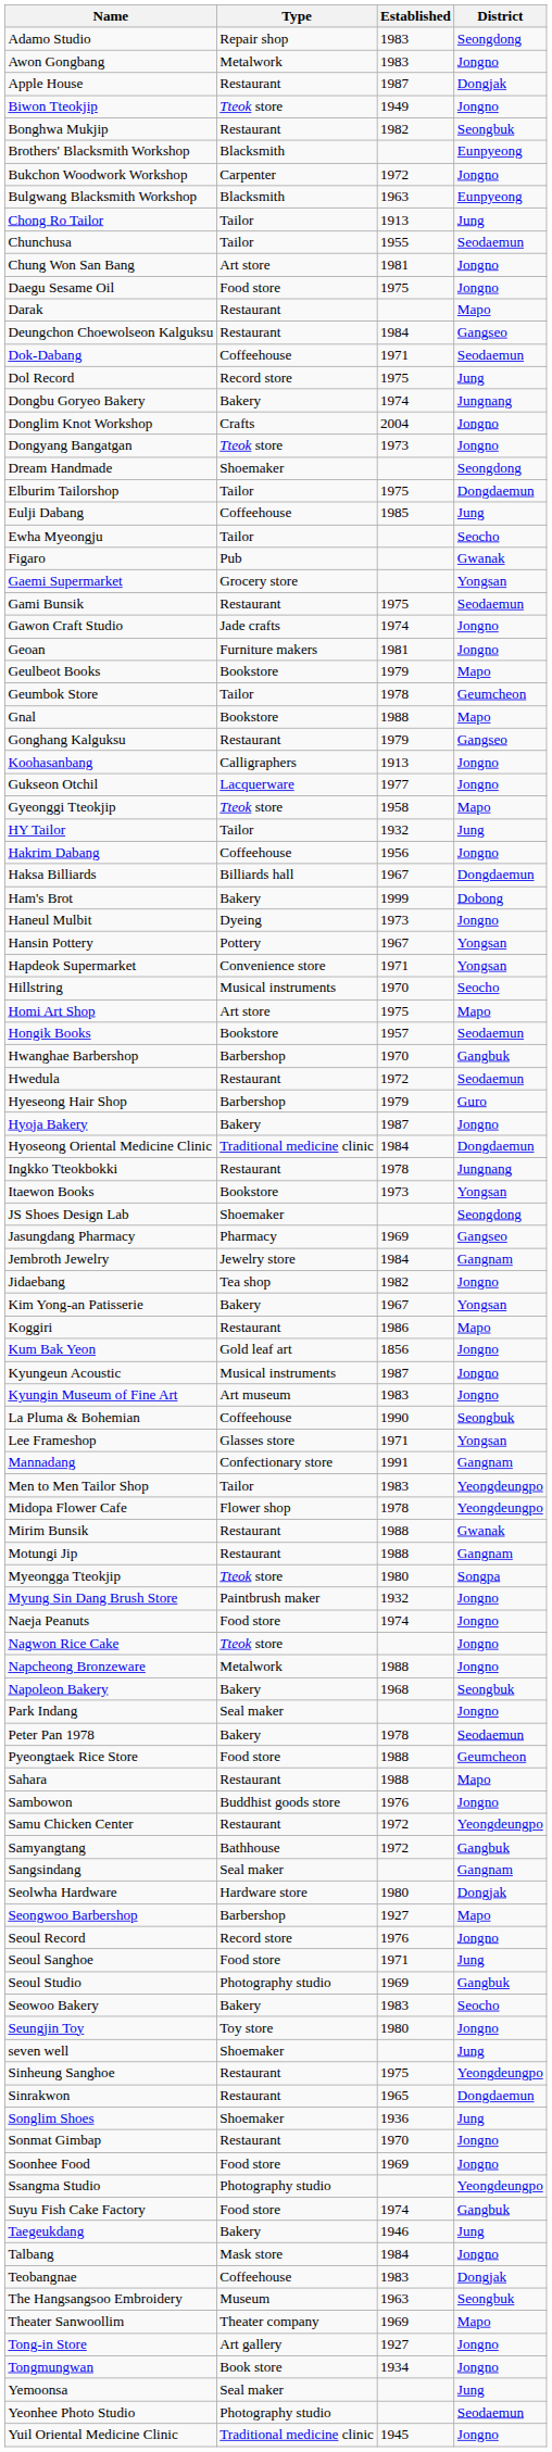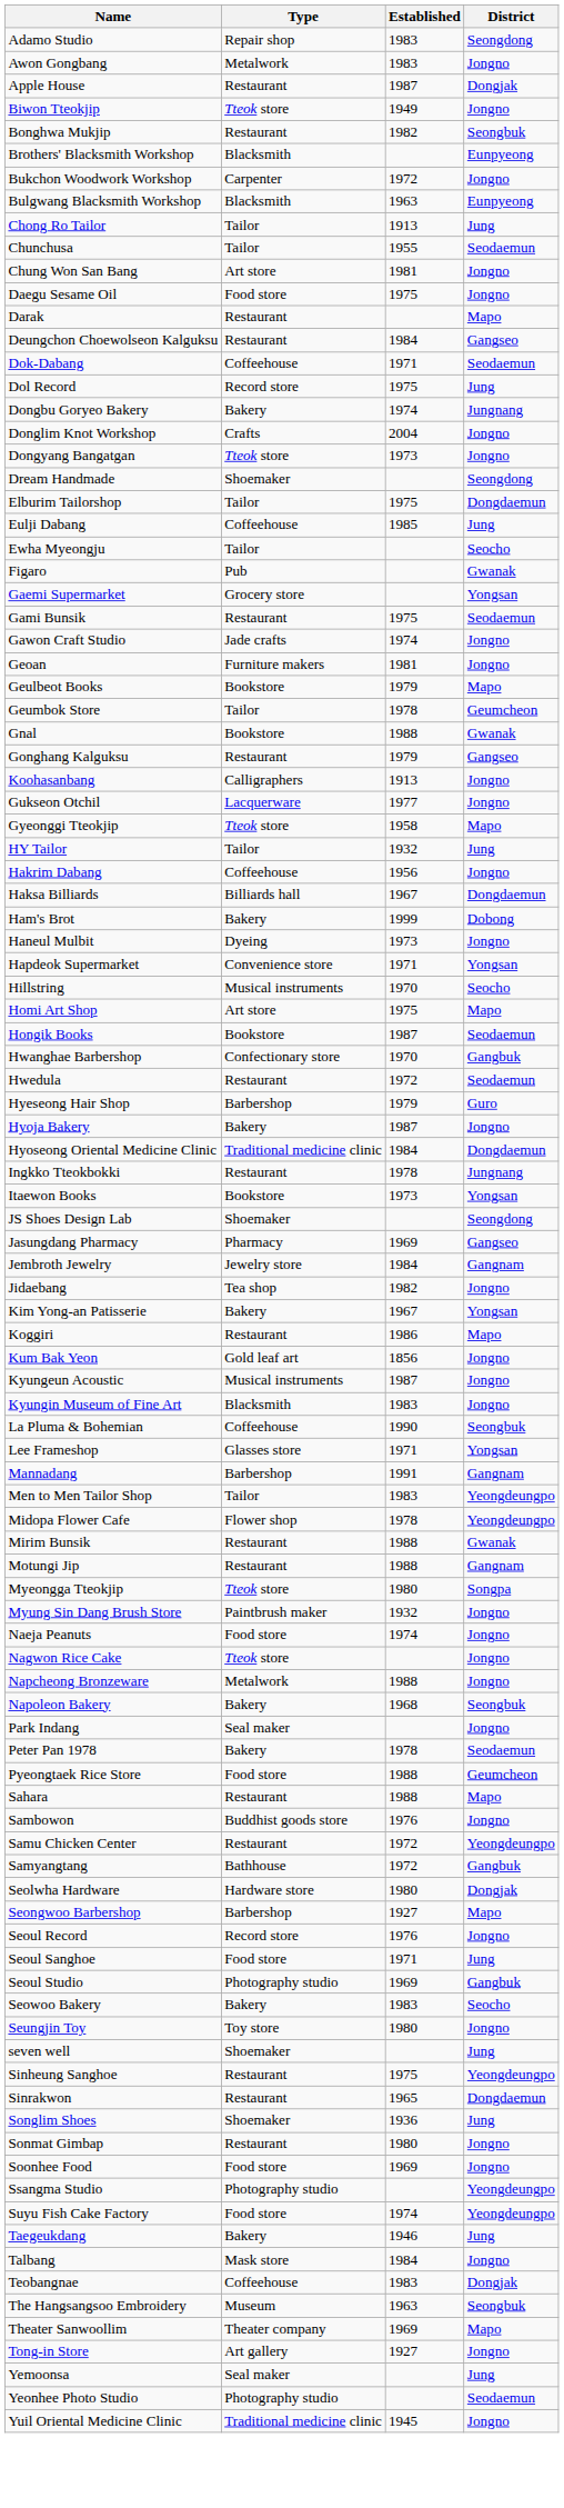 <table class="wikitable sortable">
 <tr>
 <th>Name</th>
 <th>Type</th>
 <th>Established</th>
 <th>District</th>
 </tr>
 <tr>
 <td>Adamo Studio</td>
 <td>Repair shop</td>
 <td>1983</td>
 <td><a href='#'>Seongdong</a></td>
 </tr>
 <tr>
 <td>Awon Gongbang</td>
 <td>Metalwork</td>
 <td>1983</td>
 <td><a href='#'>Jongno</a></td>
 </tr>
 <tr>
 <td>Apple House</td>
 <td>Restaurant</td>
 <td>1987</td>
 <td><a href='#'>Dongjak</a></td>
 </tr>
 <tr>
 <td><a href='#'>Biwon Tteokjip</a></td>
 <td><em><a href='#'>Tteok</a></em> store</td>
 <td>1949</td>
 <td><a href='#'>Jongno</a></td>
 </tr>
 <tr>
 <td>Bonghwa Mukjip</td>
 <td>Restaurant</td>
 <td>1982</td>
 <td><a href='#'>Seongbuk</a></td>
 </tr>
 <tr>
 <td>Brothers' Blacksmith Workshop</td>
 <td>Blacksmith</td>
 <td></td>
 <td><a href='#'>Eunpyeong</a></td>
 </tr>
 <tr>
 <td>Bukchon Woodwork Workshop</td>
 <td>Carpenter</td>
 <td>1972</td>
 <td><a href='#'>Jongno</a></td>
 </tr>
 <tr>
 <td>Bulgwang Blacksmith Workshop</td>
 <td>Blacksmith</td>
 <td>1963</td>
 <td><a href='#'>Eunpyeong</a></td>
 </tr>
 <tr>
 <td><a href='#'>Chong Ro Tailor</a></td>
 <td>Tailor</td>
 <td>1913</td>
 <td><a href='#'>Jung</a></td>
 </tr>
 <tr>
 <td>Chunchusa</td>
 <td>Tailor</td>
 <td>1955</td>
 <td><a href='#'>Seodaemun</a></td>
 </tr>
 <tr>
 <td>Chung Won San Bang</td>
 <td>Art store</td>
 <td>1981</td>
 <td><a href='#'>Jongno</a></td>
 </tr>
 <tr>
 <td>Daegu Sesame Oil</td>
 <td>Food store</td>
 <td>1975</td>
 <td><a href='#'>Jongno</a></td>
 </tr>
 <tr>
 <td>Darak</td>
 <td>Restaurant</td>
 <td></td>
 <td><a href='#'>Mapo</a></td>
 </tr>
 <tr>
 <td>Deungchon Choewolseon Kalguksu</td>
 <td>Restaurant</td>
 <td>1984</td>
 <td><a href='#'>Gangseo</a></td>
 </tr>
 <tr>
 <td><a href='#'>Dok-Dabang</a></td>
 <td>Coffeehouse</td>
 <td>1971</td>
 <td><a href='#'>Seodaemun</a></td>
 </tr>
 <tr>
 <td>Dol Record</td>
 <td>Record store</td>
 <td>1975</td>
 <td><a href='#'>Jung</a></td>
 </tr>
 <tr>
 <td>Dongbu Goryeo Bakery</td>
 <td>Bakery</td>
 <td>1974</td>
 <td><a href='#'>Jungnang</a></td>
 </tr>
 <tr>
 <td>Donglim Knot Workshop</td>
 <td>Crafts</td>
 <td>2004</td>
 <td><a href='#'>Jongno</a></td>
 </tr>
 <tr>
 <td>Dongyang Bangatgan</td>
 <td><em><a href='#'>Tteok</a></em> store</td>
 <td>1973</td>
 <td><a href='#'>Jongno</a></td>
 </tr>
 <tr>
 <td>Dream Handmade</td>
 <td>Shoemaker</td>
 <td></td>
 <td><a href='#'>Seongdong</a></td>
 </tr>
 <tr>
 <td>Elburim Tailorshop</td>
 <td>Tailor</td>
 <td>1975</td>
 <td><a href='#'>Dongdaemun</a></td>
 </tr>
 <tr>
 <td>Eulji Dabang</td>
 <td>Coffeehouse</td>
 <td>1985</td>
 <td><a href='#'>Jung</a></td>
 </tr>
 <tr>
 <td>Ewha Myeongju</td>
 <td>Tailor</td>
 <td></td>
 <td><a href='#'>Seocho</a></td>
 </tr>
 <tr>
 <td>Figaro</td>
 <td>Pub</td>
 <td></td>
 <td><a href='#'>Gwanak</a></td>
 </tr>
 <tr>
 <td><a href='#'>Gaemi Supermarket</a></td>
 <td>Grocery store</td>
 <td></td>
 <td><a href='#'>Yongsan</a></td>
 </tr>
 <tr>
 <td>Gami Bunsik</td>
 <td>Restaurant</td>
 <td>1975</td>
 <td><a href='#'>Seodaemun</a></td>
 </tr>
 <tr>
 <td>Gawon Craft Studio</td>
 <td>Jade crafts</td>
 <td>1974</td>
 <td><a href='#'>Jongno</a></td>
 </tr>
 <tr>
 <td>Geoan</td>
 <td>Furniture makers</td>
 <td>1981</td>
 <td><a href='#'>Jongno</a></td>
 </tr>
 <tr>
 <td>Geulbeot Books</td>
 <td>Bookstore</td>
 <td>1979</td>
 <td><a href='#'>Mapo</a></td>
 </tr>
 <tr>
 <td>Geumbok Store</td>
 <td>Tailor</td>
 <td>1978</td>
 <td><a href='#'>Geumcheon</a></td>
 </tr>
 <tr>
 <td>Gnal</td>
 <td>Bookstore</td>
 <td>1988</td>
-<td><a href='#'>Mapo</a></td>
+<td><a href='#'>Gwanak</a></td>
 </tr>
 <tr>
 <td>Gonghang Kalguksu</td>
 <td>Restaurant</td>
 <td>1979</td>
 <td><a href='#'>Gangseo</a></td>
 </tr>
 <tr>
 <td><a href='#'>Koohasanbang</a></td>
 <td>Calligraphers</td>
 <td>1913</td>
 <td><a href='#'>Jongno</a></td>
 </tr>
 <tr>
 <td>Gukseon Otchil</td>
 <td><a href='#'>Lacquerware</a></td>
 <td>1977</td>
 <td><a href='#'>Jongno</a></td>
 </tr>
 <tr>
 <td>Gyeonggi Tteokjip</td>
 <td><em><a href='#'>Tteok</a></em> store</td>
 <td>1958</td>
 <td><a href='#'>Mapo</a></td>
 </tr>
 <tr>
 <td><a href='#'>HY Tailor</a></td>
 <td>Tailor</td>
 <td>1932</td>
 <td><a href='#'>Jung</a></td>
 </tr>
 <tr>
 <td><a href='#'>Hakrim Dabang</a></td>
 <td>Coffeehouse</td>
 <td>1956</td>
 <td><a href='#'>Jongno</a></td>
 </tr>
 <tr>
 <td>Haksa Billiards</td>
 <td>Billiards hall</td>
 <td>1967</td>
 <td><a href='#'>Dongdaemun</a></td>
 </tr>
 <tr>
 <td>Ham's Brot</td>
 <td>Bakery</td>
 <td>1999</td>
 <td><a href='#'>Dobong</a></td>
 </tr>
 <tr>
 <td>Haneul Mulbit</td>
 <td>Dyeing</td>
 <td>1973</td>
 <td><a href='#'>Jongno</a></td>
 </tr>
 <tr>
-<td>Hansin Pottery</td>
-<td>Pottery</td>
-<td>1967</td>
-<td><a href='#'>Yongsan</a></td>
-</tr>
-<tr>
 <td>Hapdeok Supermarket</td>
 <td>Convenience store</td>
 <td>1971</td>
 <td><a href='#'>Yongsan</a></td>
 </tr>
 <tr>
 <td>Hillstring</td>
 <td>Musical instruments</td>
 <td>1970</td>
 <td><a href='#'>Seocho</a></td>
 </tr>
 <tr>
 <td><a href='#'>Homi Art Shop</a></td>
 <td>Art store</td>
 <td>1975</td>
 <td><a href='#'>Mapo</a></td>
 </tr>
 <tr>
 <td><a href='#'>Hongik Books</a></td>
 <td>Bookstore</td>
-<td>1957</td>
+<td>1987</td>
 <td><a href='#'>Seodaemun</a></td>
 </tr>
 <tr>
 <td>Hwanghae Barbershop</td>
-<td>Barbershop</td>
+<td>Confectionary store</td>
 <td>1970</td>
 <td><a href='#'>Gangbuk</a></td>
 </tr>
 <tr>
 <td>Hwedula</td>
 <td>Restaurant</td>
 <td>1972</td>
 <td><a href='#'>Seodaemun</a></td>
 </tr>
 <tr>
 <td>Hyeseong Hair Shop</td>
 <td>Barbershop</td>
 <td>1979</td>
 <td><a href='#'>Guro</a></td>
 </tr>
 <tr>
 <td><a href='#'>Hyoja Bakery</a></td>
 <td>Bakery</td>
 <td>1987</td>
 <td><a href='#'>Jongno</a></td>
 </tr>
 <tr>
 <td>Hyoseong Oriental Medicine Clinic</td>
 <td><a href='#'>Traditional medicine</a> clinic</td>
 <td>1984</td>
 <td><a href='#'>Dongdaemun</a></td>
 </tr>
 <tr>
 <td>Ingkko Tteokbokki</td>
 <td>Restaurant</td>
 <td>1978</td>
 <td><a href='#'>Jungnang</a></td>
 </tr>
 <tr>
 <td>Itaewon Books</td>
 <td>Bookstore</td>
 <td>1973</td>
 <td><a href='#'>Yongsan</a></td>
 </tr>
 <tr>
 <td>JS Shoes Design Lab</td>
 <td>Shoemaker</td>
 <td></td>
 <td><a href='#'>Seongdong</a></td>
 </tr>
 <tr>
 <td>Jasungdang Pharmacy</td>
 <td>Pharmacy</td>
 <td>1969</td>
 <td><a href='#'>Gangseo</a></td>
 </tr>
 <tr>
 <td>Jembroth Jewelry</td>
 <td>Jewelry store</td>
 <td>1984</td>
 <td><a href='#'>Gangnam</a></td>
 </tr>
 <tr>
 <td>Jidaebang</td>
 <td>Tea shop</td>
 <td>1982</td>
 <td><a href='#'>Jongno</a></td>
 </tr>
 <tr>
 <td>Kim Yong-an Patisserie</td>
 <td>Bakery</td>
 <td>1967</td>
 <td><a href='#'>Yongsan</a></td>
 </tr>
 <tr>
 <td>Koggiri</td>
 <td>Restaurant</td>
 <td>1986</td>
 <td><a href='#'>Mapo</a></td>
 </tr>
 <tr>
 <td><a href='#'>Kum Bak Yeon</a></td>
 <td>Gold leaf art</td>
 <td>1856</td>
 <td><a href='#'>Jongno</a></td>
 </tr>
 <tr>
 <td>Kyungeun Acoustic</td>
 <td>Musical instruments</td>
 <td>1987</td>
 <td><a href='#'>Jongno</a></td>
 </tr>
 <tr>
 <td><a href='#'>Kyungin Museum of Fine Art</a></td>
-<td>Art museum</td>
+<td>Blacksmith</td>
 <td>1983</td>
 <td><a href='#'>Jongno</a></td>
 </tr>
 <tr>
 <td>La Pluma & Bohemian</td>
 <td>Coffeehouse</td>
 <td>1990</td>
 <td><a href='#'>Seongbuk</a></td>
 </tr>
 <tr>
 <td>Lee Frameshop</td>
 <td>Glasses store</td>
 <td>1971</td>
 <td><a href='#'>Yongsan</a></td>
 </tr>
 <tr>
 <td><a href='#'>Mannadang</a></td>
-<td>Confectionary store</td>
+<td>Barbershop</td>
 <td>1991</td>
 <td><a href='#'>Gangnam</a></td>
 </tr>
 <tr>
 <td>Men to Men Tailor Shop</td>
 <td>Tailor</td>
 <td>1983</td>
 <td><a href='#'>Yeongdeungpo</a></td>
 </tr>
 <tr>
 <td>Midopa Flower Cafe</td>
 <td>Flower shop</td>
 <td>1978</td>
 <td><a href='#'>Yeongdeungpo</a></td>
 </tr>
 <tr>
 <td>Mirim Bunsik</td>
 <td>Restaurant</td>
 <td>1988</td>
 <td><a href='#'>Gwanak</a></td>
 </tr>
 <tr>
 <td>Motungi Jip</td>
 <td>Restaurant</td>
 <td>1988</td>
 <td><a href='#'>Gangnam</a></td>
 </tr>
 <tr>
 <td>Myeongga Tteokjip</td>
 <td><em><a href='#'>Tteok</a></em> store</td>
 <td>1980</td>
 <td><a href='#'>Songpa</a></td>
 </tr>
 <tr>
 <td><a href='#'>Myung Sin Dang Brush Store</a></td>
 <td>Paintbrush maker</td>
 <td>1932</td>
 <td><a href='#'>Jongno</a></td>
 </tr>
 <tr>
 <td>Naeja Peanuts</td>
 <td>Food store</td>
 <td>1974</td>
 <td><a href='#'>Jongno</a></td>
 </tr>
 <tr>
 <td><a href='#'>Nagwon Rice Cake</a></td>
 <td><em><a href='#'>Tteok</a></em> store</td>
 <td></td>
 <td><a href='#'>Jongno</a></td>
 </tr>
 <tr>
 <td><a href='#'>Napcheong Bronzeware</a></td>
 <td>Metalwork</td>
 <td>1988</td>
 <td><a href='#'>Jongno</a></td>
 </tr>
 <tr>
 <td><a href='#'>Napoleon Bakery</a></td>
 <td>Bakery</td>
 <td>1968</td>
 <td><a href='#'>Seongbuk</a></td>
 </tr>
 <tr>
 <td>Park Indang</td>
 <td>Seal maker</td>
 <td></td>
 <td><a href='#'>Jongno</a></td>
 </tr>
 <tr>
 <td>Peter Pan 1978</td>
 <td>Bakery</td>
 <td>1978</td>
 <td><a href='#'>Seodaemun</a></td>
 </tr>
 <tr>
 <td>Pyeongtaek Rice Store</td>
 <td>Food store</td>
 <td>1988</td>
 <td><a href='#'>Geumcheon</a></td>
 </tr>
 <tr>
 <td>Sahara</td>
 <td>Restaurant</td>
 <td>1988</td>
 <td><a href='#'>Mapo</a></td>
 </tr>
 <tr>
 <td>Sambowon</td>
 <td>Buddhist goods store</td>
 <td>1976</td>
 <td><a href='#'>Jongno</a></td>
 </tr>
 <tr>
 <td>Samu Chicken Center</td>
 <td>Restaurant</td>
 <td>1972</td>
 <td><a href='#'>Yeongdeungpo</a></td>
 </tr>
 <tr>
 <td>Samyangtang</td>
 <td>Bathhouse</td>
 <td>1972</td>
 <td><a href='#'>Gangbuk</a></td>
 </tr>
 <tr>
-<td>Sangsindang</td>
-<td>Seal maker</td>
-<td></td>
-<td><a href='#'>Gangnam</a></td>
-</tr>
-<tr>
 <td>Seolwha Hardware</td>
 <td>Hardware store</td>
 <td>1980</td>
 <td><a href='#'>Dongjak</a></td>
 </tr>
 <tr>
 <td><a href='#'>Seongwoo Barbershop</a></td>
 <td>Barbershop</td>
 <td>1927</td>
 <td><a href='#'>Mapo</a></td>
 </tr>
 <tr>
 <td>Seoul Record</td>
 <td>Record store</td>
 <td>1976</td>
 <td><a href='#'>Jongno</a></td>
 </tr>
 <tr>
 <td>Seoul Sanghoe</td>
 <td>Food store</td>
 <td>1971</td>
 <td><a href='#'>Jung</a></td>
 </tr>
 <tr>
 <td>Seoul Studio</td>
 <td>Photography studio</td>
 <td>1969</td>
 <td><a href='#'>Gangbuk</a></td>
 </tr>
 <tr>
 <td>Seowoo Bakery</td>
 <td>Bakery</td>
 <td>1983</td>
 <td><a href='#'>Seocho</a></td>
 </tr>
 <tr>
 <td><a href='#'>Seungjin Toy</a></td>
 <td>Toy store</td>
 <td>1980</td>
 <td><a href='#'>Jongno</a></td>
 </tr>
 <tr>
 <td>seven well</td>
 <td>Shoemaker</td>
 <td></td>
 <td><a href='#'>Jung</a></td>
 </tr>
 <tr>
 <td>Sinheung Sanghoe</td>
 <td>Restaurant</td>
 <td>1975</td>
 <td><a href='#'>Yeongdeungpo</a></td>
 </tr>
 <tr>
 <td>Sinrakwon</td>
 <td>Restaurant</td>
 <td>1965</td>
 <td><a href='#'>Dongdaemun</a></td>
 </tr>
 <tr>
 <td><a href='#'>Songlim Shoes</a></td>
 <td>Shoemaker</td>
 <td>1936</td>
 <td><a href='#'>Jung</a></td>
 </tr>
 <tr>
 <td>Sonmat Gimbap</td>
 <td>Restaurant</td>
-<td>1970</td>
+<td>1980</td>
 <td><a href='#'>Jongno</a></td>
 </tr>
 <tr>
 <td>Soonhee Food</td>
 <td>Food store</td>
 <td>1969</td>
 <td><a href='#'>Jongno</a></td>
 </tr>
 <tr>
 <td>Ssangma Studio</td>
 <td>Photography studio</td>
 <td></td>
 <td><a href='#'>Yeongdeungpo</a></td>
 </tr>
 <tr>
 <td>Suyu Fish Cake Factory</td>
 <td>Food store</td>
 <td>1974</td>
-<td><a href='#'>Gangbuk</a></td>
+<td><a href='#'>Yeongdeungpo</a></td>
 </tr>
 <tr>
 <td><a href='#'>Taegeukdang</a></td>
 <td>Bakery</td>
 <td>1946</td>
 <td><a href='#'>Jung</a></td>
 </tr>
 <tr>
 <td>Talbang</td>
 <td>Mask store</td>
 <td>1984</td>
 <td><a href='#'>Jongno</a></td>
 </tr>
 <tr>
 <td>Teobangnae</td>
 <td>Coffeehouse</td>
 <td>1983</td>
 <td><a href='#'>Dongjak</a></td>
 </tr>
 <tr>
 <td>The Hangsangsoo Embroidery</td>
 <td>Museum</td>
 <td>1963</td>
 <td><a href='#'>Seongbuk</a></td>
 </tr>
 <tr>
 <td>Theater Sanwoollim</td>
 <td>Theater company</td>
 <td>1969</td>
 <td><a href='#'>Mapo</a></td>
 </tr>
 <tr>
 <td><a href='#'>Tong-in Store</a></td>
 <td>Art gallery</td>
 <td>1927</td>
 <td><a href='#'>Jongno</a></td>
 </tr>
 <tr>
-<td><a href='#'>Tongmungwan</a></td>
-<td>Book store</td>
-<td>1934</td>
-<td><a href='#'>Jongno</a></td>
-</tr>
-<tr>
 <td>Yemoonsa</td>
 <td>Seal maker</td>
 <td></td>
 <td><a href='#'>Jung</a></td>
 </tr>
 <tr>
 <td>Yeonhee Photo Studio</td>
 <td>Photography studio</td>
 <td></td>
 <td><a href='#'>Seodaemun</a></td>
 </tr>
 <tr>
 <td>Yuil Oriental Medicine Clinic</td>
 <td><a href='#'>Traditional medicine</a> clinic</td>
 <td>1945</td>
 <td><a href='#'>Jongno</a></td>
 </tr>
 </table>
